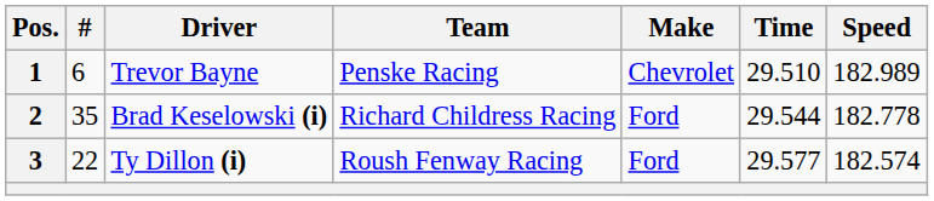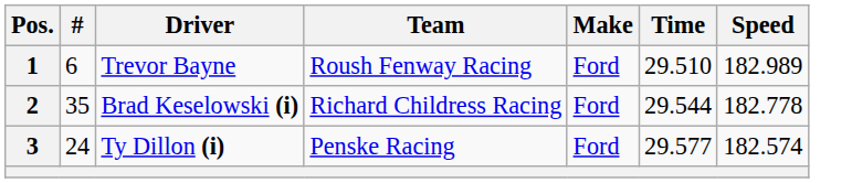 <table class="wikitable" style="font-size:95%">
 <tr>
 <th>Pos.</th>
 <th>#</th>
 <th>Driver</th>
 <th>Team</th>
 <th>Make</th>
 <th>Time</th>
 <th>Speed</th>
 </tr>
 <tr>
 <th>1</th>
 <td>6</td>
 <td><a href='#'>Trevor Bayne</a></td>
-<td><a href='#'>Penske Racing</a></td>
-<td><a href='#'>Chevrolet</a></td>
+<td><a href='#'>Roush Fenway Racing</a></td>
+<td><a href='#'>Ford</a></td>
 <td>29.510</td>
 <td>182.989</td>
 </tr>
 <tr>
 <th>2</th>
 <td>35</td>
 <td><a href='#'>Brad Keselowski</a> <strong>(i)</strong></td>
 <td><a href='#'>Richard Childress Racing</a></td>
 <td><a href='#'>Ford</a></td>
 <td>29.544</td>
 <td>182.778</td>
 </tr>
 <tr>
 <th>3</th>
-<td>22</td>
+<td>24</td>
 <td><a href='#'>Ty Dillon</a> <strong>(i)</strong></td>
-<td><a href='#'>Roush Fenway Racing</a></td>
+<td><a href='#'>Penske Racing</a></td>
 <td><a href='#'>Ford</a></td>
 <td>29.577</td>
 <td>182.574</td>
 </tr>
 <tr>
 <th colspan="7"></th>
 </tr>
 </table>
